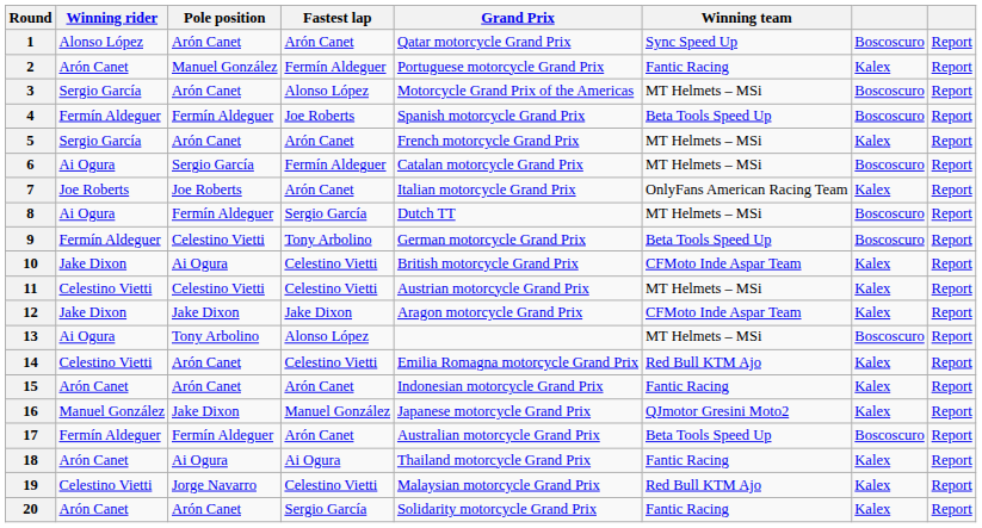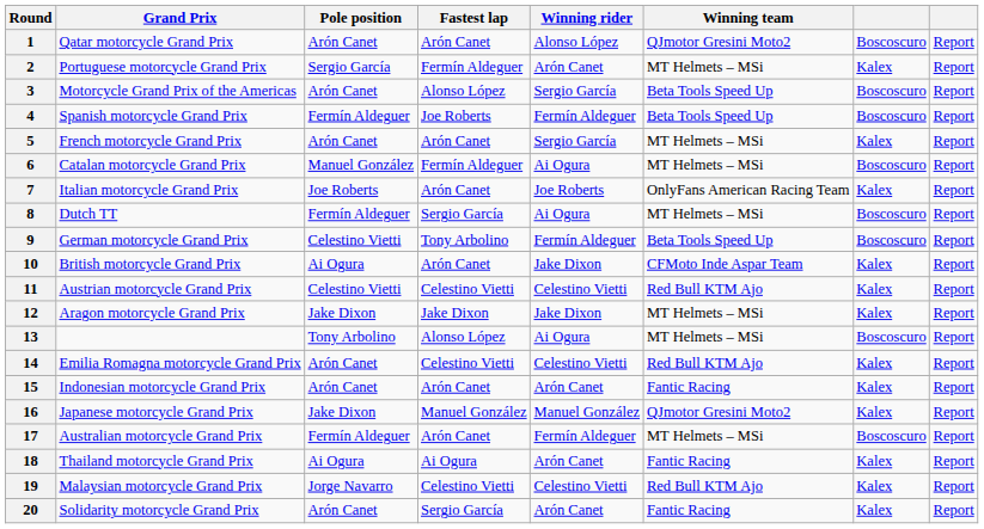 <table class="wikitable sortable" style="font-size: 85%">
 <tr>
 <th>Round</th>
-<th><a href='#'>Winning rider</a></th>
+<th><a href='#'>Grand Prix</a></th>
 <th>Pole position</th>
 <th>Fastest lap</th>
-<th><a href='#'>Grand Prix</a></th>
+<th><a href='#'>Winning rider</a></th>
 <th>Winning team</th>
 <th></th>
 <th class="unsortable"></th>
 </tr>
 <tr>
 <th>1</th>
-<td data-sort-value="lop"> <a href='#'>Alonso López</a></td>
+<td> <a href='#'>Qatar motorcycle Grand Prix</a></td>
 <td data-sort-value="can"> <a href='#'>Arón Canet</a></td>
 <td data-sort-value="can"> <a href='#'>Arón Canet</a></td>
-<td> <a href='#'>Qatar motorcycle Grand Prix</a></td>
-<td data-sort-value="spe"> <a href='#'>Sync Speed Up</a></td>
+<td data-sort-value="lop"> <a href='#'>Alonso López</a></td>
+<td data-sort-value="qjm"> <a href='#'>QJmotor Gresini Moto2</a></td>
 <td data-sort-value="bos"> <a href='#'>Boscoscuro</a></td>
 <td><a href='#'>Report</a></td>
 </tr>
 <tr>
 <th>2</th>
+<td> <a href='#'>Portuguese motorcycle Grand Prix</a></td>
+<td data-sort-value="gar"> <a href='#'>Sergio García</a></td>
+<td data-sort-value="ald"> <a href='#'>Fermín Aldeguer</a></td>
 <td data-sort-value="can"> <a href='#'>Arón Canet</a></td>
-<td data-sort-value="gon" nowrap> <a href='#'>Manuel González</a></td>
-<td data-sort-value="ald"> <a href='#'>Fermín Aldeguer</a></td>
-<td> <a href='#'>Portuguese motorcycle Grand Prix</a></td>
-<td data-sort-value="fan"> <a href='#'>Fantic Racing</a></td>
+<td data-sort-value="mt"> MT Helmets – MSi</td>
 <td data-sort-value="kal"> <a href='#'>Kalex</a></td>
 <td><a href='#'>Report</a></td>
 </tr>
 <tr>
 <th>3</th>
-<td data-sort-value="gar"> <a href='#'>Sergio García</a></td>
+<td> <a href='#'>Motorcycle Grand Prix of the Americas</a></td>
 <td data-sort-value="can"> <a href='#'>Arón Canet</a></td>
 <td data-sort-value="lop"> <a href='#'>Alonso López</a></td>
-<td> <a href='#'>Motorcycle Grand Prix of the Americas</a></td>
-<td data-sort-value="mt"> MT Helmets – MSi</td>
+<td data-sort-value="gar"> <a href='#'>Sergio García</a></td>
+<td data-sort-value="spe"> <a href='#'>Beta Tools Speed Up</a></td>
 <td data-sort-value="bos"> <a href='#'>Boscoscuro</a></td>
 <td><a href='#'>Report</a></td>
 </tr>
 <tr>
 <th>4</th>
-<td data-sort-value="ald"> <a href='#'>Fermín Aldeguer</a></td>
+<td> <a href='#'>Spanish motorcycle Grand Prix</a></td>
 <td data-sort-value="ald"> <a href='#'>Fermín Aldeguer</a></td>
 <td data-sort-value="rob"> <a href='#'>Joe Roberts</a></td>
-<td> <a href='#'>Spanish motorcycle Grand Prix</a></td>
+<td data-sort-value="ald"> <a href='#'>Fermín Aldeguer</a></td>
 <td data-sort-value="spe"> <a href='#'>Beta Tools Speed Up</a></td>
 <td data-sort-value="bos"> <a href='#'>Boscoscuro</a></td>
 <td><a href='#'>Report</a></td>
 </tr>
 <tr>
 <th>5</th>
-<td data-sort-value="gar"> <a href='#'>Sergio García</a></td>
+<td> <a href='#'>French motorcycle Grand Prix</a></td>
 <td data-sort-value="can"> <a href='#'>Arón Canet</a></td>
 <td data-sort-value="can"> <a href='#'>Arón Canet</a></td>
-<td> <a href='#'>French motorcycle Grand Prix</a></td>
+<td data-sort-value="gar"> <a href='#'>Sergio García</a></td>
 <td data-sort-value="mt"> MT Helmets – MSi</td>
 <td data-sort-value="kal"> <a href='#'>Kalex</a></td>
 <td><a href='#'>Report</a></td>
 </tr>
 <tr>
 <th>6</th>
+<td> <a href='#'>Catalan motorcycle Grand Prix</a></td>
+<td data-sort-value="gon" nowrap> <a href='#'>Manuel González</a></td>
+<td data-sort-value="ald"> <a href='#'>Fermín Aldeguer</a></td>
 <td data-sort-value="ogu"> <a href='#'>Ai Ogura</a></td>
-<td data-sort-value="gar"> <a href='#'>Sergio García</a></td>
-<td data-sort-value="ald"> <a href='#'>Fermín Aldeguer</a></td>
-<td> <a href='#'>Catalan motorcycle Grand Prix</a></td>
 <td data-sort-value="mt"> MT Helmets – MSi</td>
 <td data-sort-value="bos"> <a href='#'>Boscoscuro</a></td>
 <td><a href='#'>Report</a></td>
 </tr>
 <tr>
 <th>7</th>
-<td data-sort-value="rob"> <a href='#'>Joe Roberts</a></td>
+<td> <a href='#'>Italian motorcycle Grand Prix</a></td>
 <td data-sort-value="rob"> <a href='#'>Joe Roberts</a></td>
 <td data-sort-value="can"> <a href='#'>Arón Canet</a></td>
-<td> <a href='#'>Italian motorcycle Grand Prix</a></td>
+<td data-sort-value="rob"> <a href='#'>Joe Roberts</a></td>
 <td data-sort-value="onl" nowrap> OnlyFans American Racing Team</td>
 <td data-sort-value="kal"> <a href='#'>Kalex</a></td>
 <td><a href='#'>Report</a></td>
 </tr>
 <tr>
 <th>8</th>
-<td data-sort-value="ogu"> <a href='#'>Ai Ogura</a></td>
+<td> <a href='#'>Dutch TT</a></td>
 <td data-sort-value="ald"> <a href='#'>Fermín Aldeguer</a></td>
 <td data-sort-value="gar"> <a href='#'>Sergio García</a></td>
-<td> <a href='#'>Dutch TT</a></td>
+<td data-sort-value="ogu"> <a href='#'>Ai Ogura</a></td>
 <td data-sort-value="mt"> MT Helmets – MSi</td>
 <td data-sort-value="bos"> <a href='#'>Boscoscuro</a></td>
 <td><a href='#'>Report</a></td>
 </tr>
 <tr>
 <th>9</th>
-<td data-sort-value="ald"> <a href='#'>Fermín Aldeguer</a></td>
+<td> <a href='#'>German motorcycle Grand Prix</a></td>
 <td data-sort-value="vie"> <a href='#'>Celestino Vietti</a></td>
 <td data-sort-value="arb"> <a href='#'>Tony Arbolino</a></td>
-<td> <a href='#'>German motorcycle Grand Prix</a></td>
+<td data-sort-value="ald"> <a href='#'>Fermín Aldeguer</a></td>
 <td data-sort-value="spe"> <a href='#'>Beta Tools Speed Up</a></td>
 <td data-sort-value="bos"> <a href='#'>Boscoscuro</a></td>
 <td><a href='#'>Report</a></td>
 </tr>
 <tr>
 <th>10</th>
+<td> <a href='#'>British motorcycle Grand Prix</a></td>
+<td data-sort-value="ogu"> <a href='#'>Ai Ogura</a></td>
+<td data-sort-value="can"> <a href='#'>Arón Canet</a></td>
 <td data-sort-value="dix"> <a href='#'>Jake Dixon</a></td>
-<td data-sort-value="ogu"> <a href='#'>Ai Ogura</a></td>
-<td data-sort-value="vie"> <a href='#'>Celestino Vietti</a></td>
-<td> <a href='#'>British motorcycle Grand Prix</a></td>
 <td data-sort-value="cfm"> <a href='#'>CFMoto Inde Aspar Team</a></td>
 <td data-sort-value="kal"> <a href='#'>Kalex</a></td>
 <td><a href='#'>Report</a></td>
 </tr>
 <tr>
 <th>11</th>
+<td> <a href='#'>Austrian motorcycle Grand Prix</a></td>
 <td data-sort-value="vie"> <a href='#'>Celestino Vietti</a></td>
 <td data-sort-value="vie"> <a href='#'>Celestino Vietti</a></td>
 <td data-sort-value="vie"> <a href='#'>Celestino Vietti</a></td>
-<td> <a href='#'>Austrian motorcycle Grand Prix</a></td>
+<td data-sort-value="red"> <a href='#'>Red Bull KTM Ajo</a></td>
+<td data-sort-value="kal"> <a href='#'>Kalex</a></td>
+<td><a href='#'>Report</a></td>
+</tr>
+<tr>
+<th>12</th>
+<td> <a href='#'>Aragon motorcycle Grand Prix</a></td>
+<td data-sort-value="dix"> <a href='#'>Jake Dixon</a></td>
+<td data-sort-value="dix"> <a href='#'>Jake Dixon</a></td>
+<td data-sort-value="dix"> <a href='#'>Jake Dixon</a></td>
 <td data-sort-value="mt"> MT Helmets – MSi</td>
 <td data-sort-value="kal"> <a href='#'>Kalex</a></td>
 <td><a href='#'>Report</a></td>
 </tr>
 <tr>
-<th>12</th>
-<td data-sort-value="dix"> <a href='#'>Jake Dixon</a></td>
-<td data-sort-value="dix"> <a href='#'>Jake Dixon</a></td>
-<td data-sort-value="dix"> <a href='#'>Jake Dixon</a></td>
-<td> <a href='#'>Aragon motorcycle Grand Prix</a></td>
-<td data-sort-value="cfm"> <a href='#'>CFMoto Inde Aspar Team</a></td>
-<td data-sort-value="kal"> <a href='#'>Kalex</a></td>
-<td><a href='#'>Report</a></td>
-</tr>
-<tr>
 <th>13</th>
-<td data-sort-value="ogu"> <a href='#'>Ai Ogura</a></td>
+<td></td>
 <td data-sort-value="arb"> <a href='#'>Tony Arbolino</a></td>
 <td data-sort-value="lop"> <a href='#'>Alonso López</a></td>
-<td></td>
+<td data-sort-value="ogu"> <a href='#'>Ai Ogura</a></td>
 <td data-sort-value="mt"> MT Helmets – MSi</td>
 <td data-sort-value="bos"> <a href='#'>Boscoscuro</a></td>
 <td><a href='#'>Report</a></td>
 </tr>
 <tr>
 <th>14</th>
-<td data-sort-value="vie"> <a href='#'>Celestino Vietti</a></td>
+<td> <a href='#'>Emilia Romagna motorcycle Grand Prix</a></td>
 <td data-sort-value="can"> <a href='#'>Arón Canet</a></td>
 <td data-sort-value="vie"> <a href='#'>Celestino Vietti</a></td>
-<td> <a href='#'>Emilia Romagna motorcycle Grand Prix</a></td>
+<td data-sort-value="vie"> <a href='#'>Celestino Vietti</a></td>
 <td data-sort-value="red"> <a href='#'>Red Bull KTM Ajo</a></td>
 <td data-sort-value="kal"> <a href='#'>Kalex</a></td>
 <td><a href='#'>Report</a></td>
 </tr>
 <tr>
 <th>15</th>
+<td> <a href='#'>Indonesian motorcycle Grand Prix</a></td>
 <td data-sort-value="can"> <a href='#'>Arón Canet</a></td>
 <td data-sort-value="can"> <a href='#'>Arón Canet</a></td>
 <td data-sort-value="can"> <a href='#'>Arón Canet</a></td>
-<td> <a href='#'>Indonesian motorcycle Grand Prix</a></td>
 <td data-sort-value="fan"> <a href='#'>Fantic Racing</a></td>
 <td data-sort-value="kal"> <a href='#'>Kalex</a></td>
 <td><a href='#'>Report</a></td>
 </tr>
 <tr>
 <th>16</th>
-<td data-sort-value="gon" nowrap> <a href='#'>Manuel González</a></td>
+<td> <a href='#'>Japanese motorcycle Grand Prix</a></td>
 <td data-sort-value="dix"> <a href='#'>Jake Dixon</a></td>
 <td data-sort-value="gon" nowrap> <a href='#'>Manuel González</a></td>
-<td> <a href='#'>Japanese motorcycle Grand Prix</a></td>
+<td data-sort-value="gon" nowrap> <a href='#'>Manuel González</a></td>
 <td data-sort-value="qjm"> <a href='#'>QJmotor Gresini Moto2</a></td>
 <td data-sort-value="kal"> <a href='#'>Kalex</a></td>
 <td><a href='#'>Report</a></td>
 </tr>
 <tr>
 <th>17</th>
-<td data-sort-value="ald"> <a href='#'>Fermín Aldeguer</a></td>
+<td> <a href='#'>Australian motorcycle Grand Prix</a></td>
 <td data-sort-value="ald"> <a href='#'>Fermín Aldeguer</a></td>
 <td data-sort-value="can"> <a href='#'>Arón Canet</a></td>
-<td> <a href='#'>Australian motorcycle Grand Prix</a></td>
-<td data-sort-value="spe"> <a href='#'>Beta Tools Speed Up</a></td>
+<td data-sort-value="ald"> <a href='#'>Fermín Aldeguer</a></td>
+<td data-sort-value="mt"> MT Helmets – MSi</td>
 <td data-sort-value="bos"> <a href='#'>Boscoscuro</a></td>
 <td><a href='#'>Report</a></td>
 </tr>
 <tr>
 <th>18</th>
-<td data-sort-value="can"> <a href='#'>Arón Canet</a></td>
+<td> <a href='#'>Thailand motorcycle Grand Prix</a></td>
 <td data-sort-value="ogu"> <a href='#'>Ai Ogura</a></td>
 <td data-sort-value="ogu"> <a href='#'>Ai Ogura</a></td>
-<td> <a href='#'>Thailand motorcycle Grand Prix</a></td>
+<td data-sort-value="can"> <a href='#'>Arón Canet</a></td>
 <td data-sort-value="fan"> <a href='#'>Fantic Racing</a></td>
 <td data-sort-value="kal"> <a href='#'>Kalex</a></td>
 <td><a href='#'>Report</a></td>
 </tr>
 <tr>
 <th>19</th>
-<td data-sort-value="vie"> <a href='#'>Celestino Vietti</a></td>
+<td> <a href='#'>Malaysian motorcycle Grand Prix</a></td>
 <td data-sort-value="nav"> <a href='#'>Jorge Navarro</a></td>
 <td data-sort-value="vie"> <a href='#'>Celestino Vietti</a></td>
-<td> <a href='#'>Malaysian motorcycle Grand Prix</a></td>
+<td data-sort-value="vie"> <a href='#'>Celestino Vietti</a></td>
 <td data-sort-value="red"> <a href='#'>Red Bull KTM Ajo</a></td>
 <td data-sort-value="kal"> <a href='#'>Kalex</a></td>
 <td><a href='#'>Report</a></td>
 </tr>
 <tr>
 <th>20</th>
-<td data-sort-value="can"> <a href='#'>Arón Canet</a></td>
+<td> <a href='#'>Solidarity motorcycle Grand Prix</a></td>
 <td data-sort-value="can"> <a href='#'>Arón Canet</a></td>
 <td data-sort-value="gar"> <a href='#'>Sergio García</a></td>
-<td> <a href='#'>Solidarity motorcycle Grand Prix</a></td>
+<td data-sort-value="can"> <a href='#'>Arón Canet</a></td>
 <td data-sort-value="fan"> <a href='#'>Fantic Racing</a></td>
 <td data-sort-value="kal"> <a href='#'>Kalex</a></td>
 <td><a href='#'>Report</a></td>
 </tr>
 </table>
